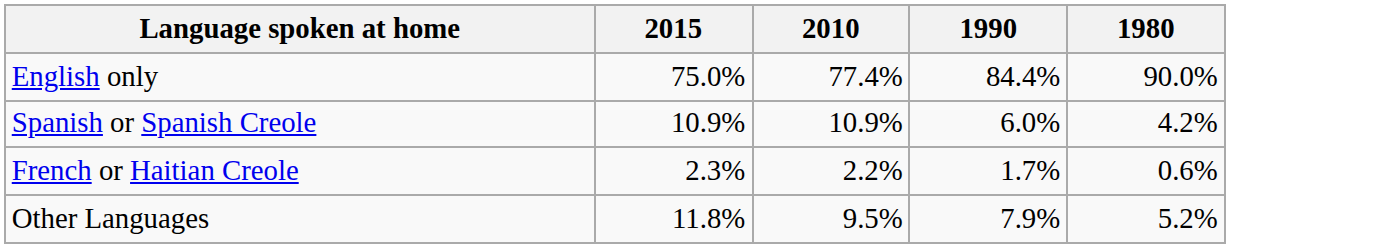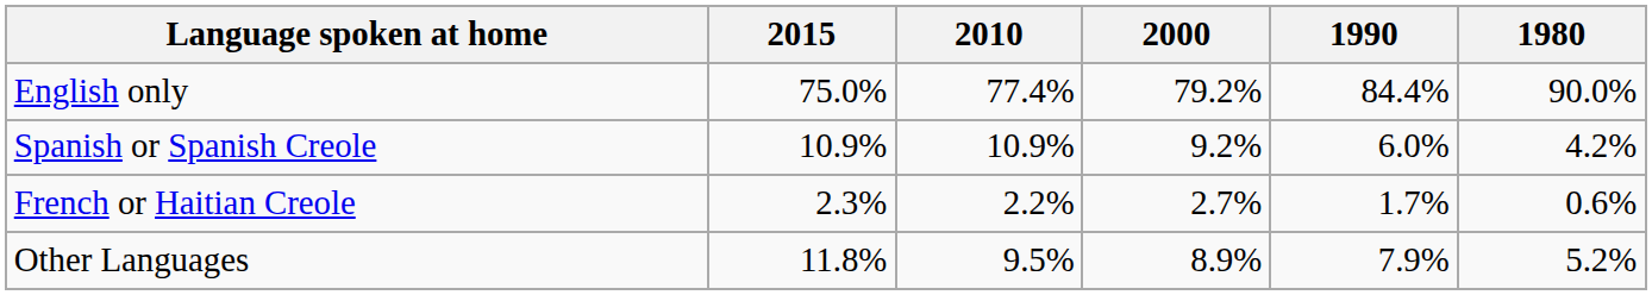 <table class="wikitable" style="font-size: 90%; text-align: right;">
 <tr>
 <th style="width: 20em;">Language spoken at home</th>
 <th style="width: 5em;">2015</th>
 <th style="width: 5em;">2010</th>
+<th style="width: 5em;">2000</th>
 <th style="width: 5em;">1990</th>
 <th style="width: 5em;">1980</th>
 </tr>
 <tr>
 <td style="text-align:left"><a href='#'>English</a> only</td>
 <td>75.0%</td>
 <td>77.4%</td>
+<td>79.2%</td>
 <td>84.4%</td>
 <td>90.0%</td>
 </tr>
 <tr>
 <td style="text-align:left"><a href='#'>Spanish</a> or <a href='#'>Spanish Creole</a></td>
 <td>10.9%</td>
 <td>10.9%</td>
+<td>9.2%</td>
 <td>6.0%</td>
 <td>4.2%</td>
 </tr>
 <tr>
 <td style="text-align:left"><a href='#'>French</a> or <a href='#'>Haitian Creole</a></td>
 <td>2.3%</td>
 <td>2.2%</td>
+<td>2.7%</td>
 <td>1.7%</td>
 <td>0.6%</td>
 </tr>
 <tr>
 <td style="text-align:left">Other Languages</td>
 <td>11.8%</td>
 <td>9.5%</td>
+<td>8.9%</td>
 <td>7.9%</td>
 <td>5.2%</td>
 </tr>
 </table>
